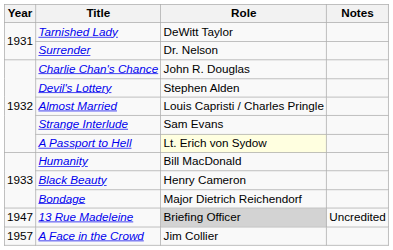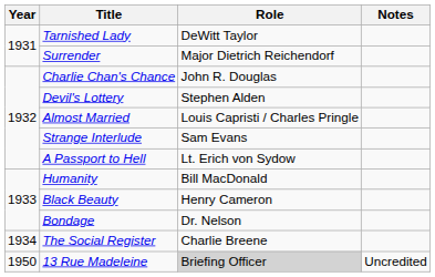 <table class="wikitable sortable">
 <tr>
 <th>Year</th>
 <th>Title</th>
 <th>Role</th>
 <th class="unsortable">Notes</th>
 </tr>
 <tr>
 <td Rowspan=2>1931</td>
 <td><em><a href='#'>Tarnished Lady</a></em></td>
 <td>DeWitt Taylor</td>
 <td></td>
 </tr>
 <tr>
 <td><em><a href='#'>Surrender</a></em></td>
-<td>Dr. Nelson</td>
+<td>Major Dietrich Reichendorf</td>
 <td></td>
 </tr>
 <tr>
 <td rowspan=5>1932</td>
 <td><em><a href='#'>Charlie Chan's Chance</a></em></td>
 <td>John R. Douglas</td>
 <td></td>
 </tr>
 <tr>
 <td><em><a href='#'>Devil's Lottery</a></em></td>
 <td>Stephen Alden</td>
 <td></td>
 </tr>
 <tr>
 <td><em><a href='#'>Almost Married</a></em></td>
 <td>Louis Capristi / Charles Pringle</td>
 <td></td>
 </tr>
 <tr>
 <td><em><a href='#'>Strange Interlude</a></em></td>
 <td>Sam Evans</td>
 <td></td>
 </tr>
 <tr>
 <td><em><a href='#'>A Passport to Hell</a></em></td>
-<td style="background: lightyellow;">Lt. Erich von Sydow</td>
+<td>Lt. Erich von Sydow</td>
 <td></td>
 </tr>
 <tr>
 <td Rowspan=3>1933</td>
 <td><em><a href='#'>Humanity</a></em></td>
 <td>Bill MacDonald</td>
 <td></td>
 </tr>
 <tr>
 <td><em><a href='#'>Black Beauty</a></em></td>
 <td>Henry Cameron</td>
 <td></td>
 </tr>
 <tr>
 <td><em><a href='#'>Bondage</a></em></td>
-<td>Major Dietrich Reichendorf</td>
+<td>Dr. Nelson</td>
 <td></td>
 </tr>
 <tr>
-<td>1947</td>
+<td>1934</td>
+<td><em><a href='#'>The Social Register</a></em></td>
+<td>Charlie Breene</td>
+<td></td>
+</tr>
+<tr>
+<td>1950</td>
 <td><em><a href='#'>13 Rue Madeleine</a></em></td>
 <td style="background: lightgrey;">Briefing Officer</td>
 <td>Uncredited</td>
 </tr>
-<tr>
-<td>1957</td>
-<td><em><a href='#'>A Face in the Crowd</a></em></td>
-<td>Jim Collier</td>
-<td></td>
-</tr>
 </table>
